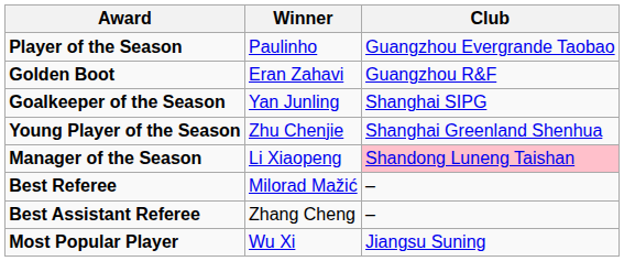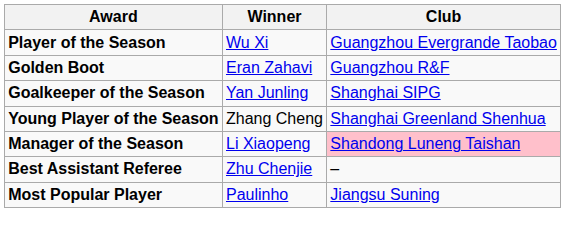 <table class="wikitable">
 <tr>
 <th>Award</th>
 <th>Winner</th>
 <th>Club</th>
 </tr>
 <tr>
 <td><strong>Player of the Season</strong></td>
-<td> <a href='#'>Paulinho</a></td>
+<td> <a href='#'>Wu Xi</a></td>
 <td><a href='#'>Guangzhou Evergrande Taobao</a></td>
 </tr>
 <tr>
 <td><strong>Golden Boot</strong></td>
 <td> <a href='#'>Eran Zahavi</a></td>
 <td><a href='#'>Guangzhou R&F</a></td>
 </tr>
 <tr>
 <td><strong>Goalkeeper of the Season</strong></td>
 <td> <a href='#'>Yan Junling</a></td>
 <td><a href='#'>Shanghai SIPG</a></td>
 </tr>
 <tr>
 <td><strong>Young Player of the Season</strong></td>
-<td> <a href='#'>Zhu Chenjie</a></td>
+<td> Zhang Cheng</td>
 <td><a href='#'>Shanghai Greenland Shenhua</a></td>
 </tr>
 <tr>
 <td><strong>Manager of the Season</strong></td>
 <td> <a href='#'>Li Xiaopeng</a></td>
 <td style="background: pink;"><a href='#'>Shandong Luneng Taishan</a></td>
 </tr>
 <tr>
-<td><strong>Best Referee</strong></td>
-<td> <a href='#'>Milorad Mažić</a></td>
-<td>–</td>
-</tr>
-<tr>
 <td><strong>Best Assistant Referee</strong></td>
-<td> Zhang Cheng</td>
+<td> <a href='#'>Zhu Chenjie</a></td>
 <td>–</td>
 </tr>
 <tr>
 <td><strong>Most Popular Player</strong></td>
-<td> <a href='#'>Wu Xi</a></td>
+<td> <a href='#'>Paulinho</a></td>
 <td><a href='#'>Jiangsu Suning</a></td>
 </tr>
 </table>
